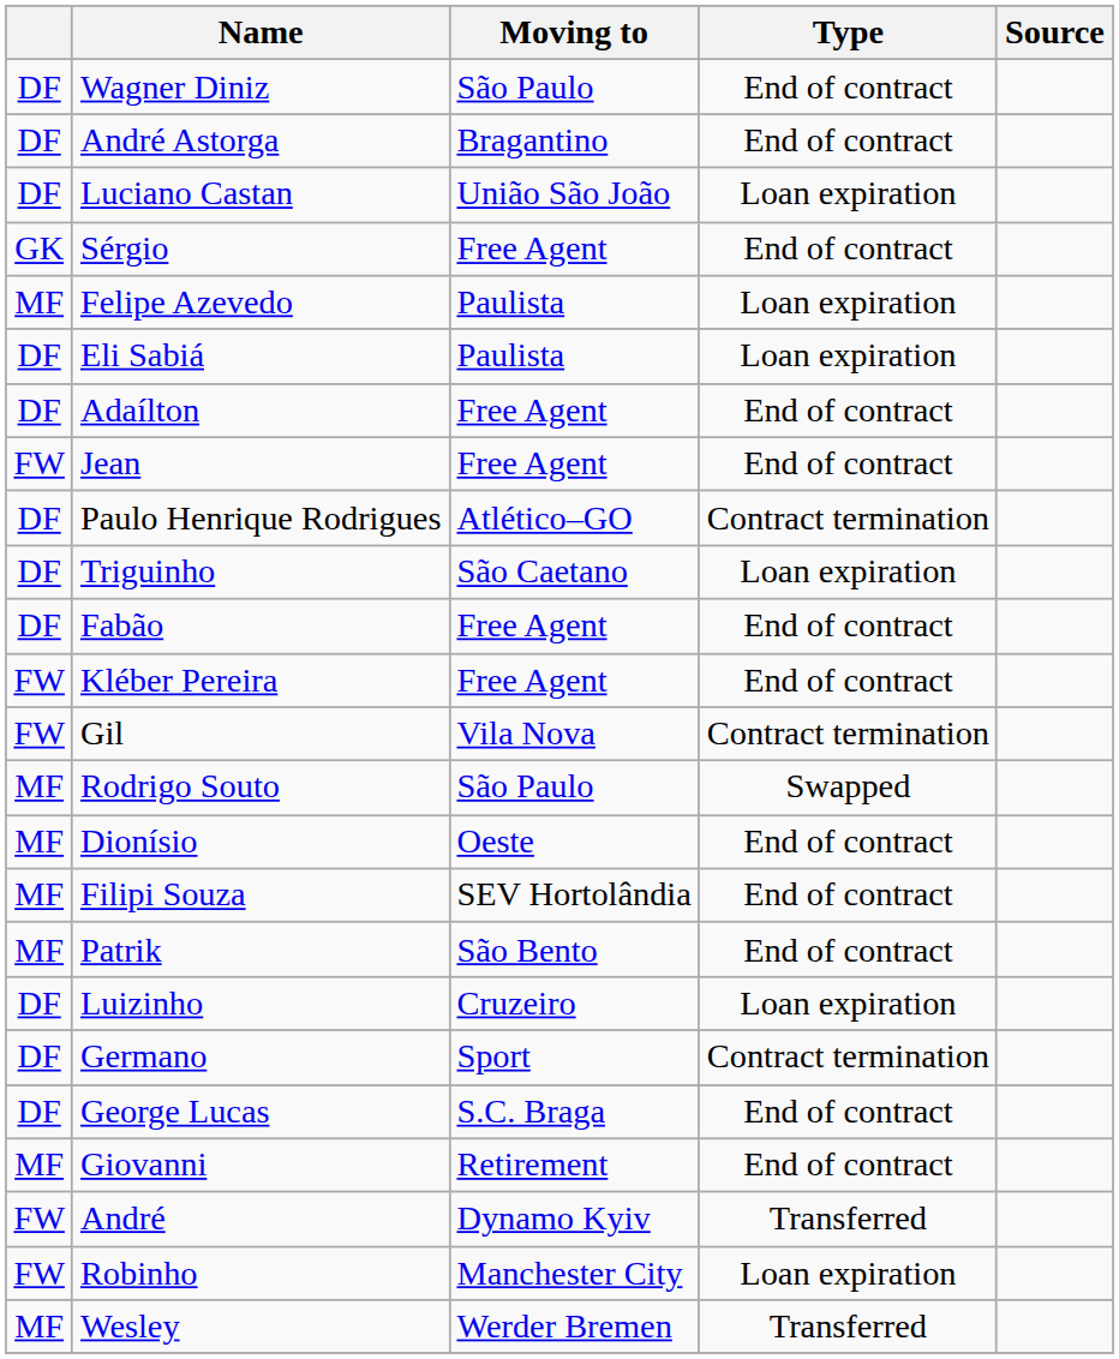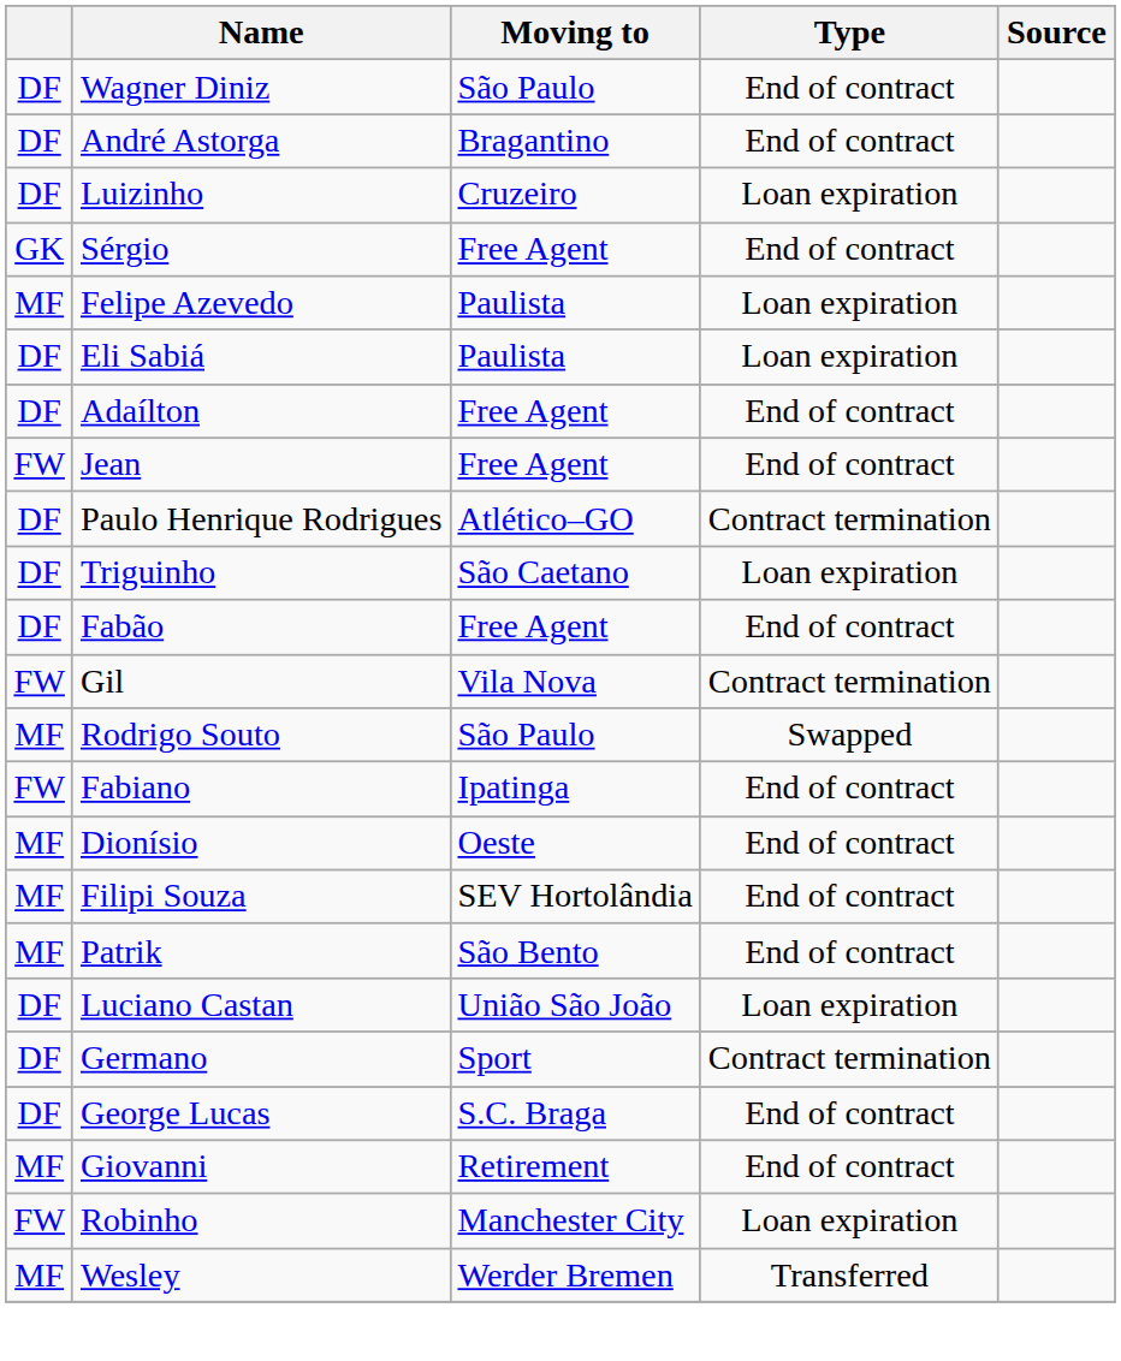 <table class="wikitable sortable" style="text-align:center;">
 <tr>
 <th></th>
 <th>Name</th>
 <th>Moving to</th>
 <th>Type</th>
 <th>Source</th>
 </tr>
 <tr>
 <td><a href='#'>DF</a></td>
 <td style="text-align:left;"> <a href='#'>Wagner Diniz</a></td>
 <td style="text-align:left;"><a href='#'>São Paulo</a></td>
 <td>End of contract</td>
 <td></td>
 </tr>
 <tr>
 <td><a href='#'>DF</a></td>
 <td style="text-align:left;"> <a href='#'>André Astorga</a></td>
 <td style="text-align:left;"><a href='#'>Bragantino</a></td>
 <td>End of contract</td>
 <td></td>
 </tr>
 <tr>
 <td><a href='#'>DF</a></td>
-<td style="text-align:left;"> <a href='#'>Luciano Castan</a></td>
-<td style="text-align:left;"><a href='#'>União São João</a></td>
+<td style="text-align:left;"> <a href='#'>Luizinho</a></td>
+<td style="text-align:left;"><a href='#'>Cruzeiro</a></td>
 <td>Loan expiration</td>
 <td></td>
 </tr>
 <tr>
 <td><a href='#'>GK</a></td>
 <td style="text-align:left;"> <a href='#'>Sérgio</a></td>
 <td style="text-align:left;"><a href='#'>Free Agent</a></td>
 <td>End of contract</td>
 <td></td>
 </tr>
 <tr>
 <td><a href='#'>MF</a></td>
 <td style="text-align:left;"> <a href='#'>Felipe Azevedo</a></td>
 <td style="text-align:left;"><a href='#'>Paulista</a></td>
 <td>Loan expiration</td>
 <td></td>
 </tr>
 <tr>
 <td><a href='#'>DF</a></td>
 <td style="text-align:left;"> <a href='#'>Eli Sabiá</a></td>
 <td style="text-align:left;"><a href='#'>Paulista</a></td>
 <td>Loan expiration</td>
 <td></td>
 </tr>
 <tr>
 <td><a href='#'>DF</a></td>
 <td style="text-align:left;"> <a href='#'>Adaílton</a></td>
 <td style="text-align:left;"><a href='#'>Free Agent</a></td>
 <td>End of contract</td>
 <td></td>
 </tr>
 <tr>
 <td><a href='#'>FW</a></td>
 <td style="text-align:left;"> <a href='#'>Jean</a></td>
 <td style="text-align:left;"><a href='#'>Free Agent</a></td>
 <td>End of contract</td>
 <td></td>
 </tr>
 <tr>
 <td><a href='#'>DF</a></td>
 <td style="text-align:left;"> Paulo Henrique Rodrigues</td>
 <td style="text-align:left;"><a href='#'>Atlético–GO</a></td>
 <td>Contract termination</td>
 <td></td>
 </tr>
 <tr>
 <td><a href='#'>DF</a></td>
 <td style="text-align:left;"> <a href='#'>Triguinho</a></td>
 <td style="text-align:left;"><a href='#'>São Caetano</a></td>
 <td>Loan expiration</td>
 <td></td>
 </tr>
 <tr>
 <td><a href='#'>DF</a></td>
 <td style="text-align:left;"> <a href='#'>Fabão</a></td>
 <td style="text-align:left;"><a href='#'>Free Agent</a></td>
 <td>End of contract</td>
 <td></td>
 </tr>
 <tr>
 <td><a href='#'>FW</a></td>
-<td style="text-align:left;"> <a href='#'>Kléber Pereira</a></td>
-<td style="text-align:left;"><a href='#'>Free Agent</a></td>
-<td>End of contract</td>
-<td></td>
-</tr>
-<tr>
-<td><a href='#'>FW</a></td>
 <td style="text-align:left;"> Gil</td>
 <td style="text-align:left;"><a href='#'>Vila Nova</a></td>
 <td>Contract termination</td>
 <td></td>
 </tr>
 <tr>
 <td><a href='#'>MF</a></td>
 <td style="text-align:left;"> <a href='#'>Rodrigo Souto</a></td>
 <td style="text-align:left;"><a href='#'>São Paulo</a></td>
 <td>Swapped</td>
+<td></td>
+</tr>
+<tr>
+<td><a href='#'>FW</a></td>
+<td style="text-align:left;"> <a href='#'>Fabiano</a></td>
+<td style="text-align:left;"><a href='#'>Ipatinga</a></td>
+<td>End of contract</td>
 <td></td>
 </tr>
 <tr>
 <td><a href='#'>MF</a></td>
 <td style="text-align:left;"> <a href='#'>Dionísio</a></td>
 <td style="text-align:left;"><a href='#'>Oeste</a></td>
 <td>End of contract</td>
 <td></td>
 </tr>
 <tr>
 <td><a href='#'>MF</a></td>
 <td style="text-align:left;"> <a href='#'>Filipi Souza</a></td>
 <td style="text-align:left;">SEV Hortolândia</td>
 <td>End of contract</td>
 <td></td>
 </tr>
 <tr>
 <td><a href='#'>MF</a></td>
 <td style="text-align:left;"> <a href='#'>Patrik</a></td>
 <td style="text-align:left;"><a href='#'>São Bento</a></td>
 <td>End of contract</td>
 <td></td>
 </tr>
 <tr>
 <td><a href='#'>DF</a></td>
-<td style="text-align:left;"> <a href='#'>Luizinho</a></td>
-<td style="text-align:left;"><a href='#'>Cruzeiro</a></td>
+<td style="text-align:left;"> <a href='#'>Luciano Castan</a></td>
+<td style="text-align:left;"><a href='#'>União São João</a></td>
 <td>Loan expiration</td>
 <td></td>
 </tr>
 <tr>
 <td><a href='#'>DF</a></td>
 <td style="text-align:left;"> <a href='#'>Germano</a></td>
 <td style="text-align:left;"><a href='#'>Sport</a></td>
 <td>Contract termination</td>
 <td></td>
 </tr>
 <tr>
 <td><a href='#'>DF</a></td>
 <td style="text-align:left;"> <a href='#'>George Lucas</a></td>
 <td style="text-align:left;"><a href='#'>S.C. Braga</a> </td>
 <td>End of contract</td>
 <td></td>
 </tr>
 <tr>
 <td><a href='#'>MF</a></td>
 <td style="text-align:left;"> <a href='#'>Giovanni</a></td>
 <td style="text-align:left;"><a href='#'>Retirement</a></td>
 <td>End of contract</td>
 <td></td>
 </tr>
 <tr>
 <td><a href='#'>FW</a></td>
-<td style="text-align:left;"> <a href='#'>André</a></td>
-<td style="text-align:left;"><a href='#'>Dynamo Kyiv</a> </td>
-<td>Transferred</td>
-<td></td>
-</tr>
-<tr>
-<td><a href='#'>FW</a></td>
 <td style="text-align:left;"> <a href='#'>Robinho</a></td>
 <td style="text-align:left;"><a href='#'>Manchester City</a> </td>
 <td>Loan expiration</td>
 <td></td>
 </tr>
 <tr>
 <td><a href='#'>MF</a></td>
 <td style="text-align:left;"> <a href='#'>Wesley</a></td>
 <td style="text-align:left;"><a href='#'>Werder Bremen</a> </td>
 <td>Transferred</td>
 <td></td>
 </tr>
 <tr>
 </tr>
 </table>
